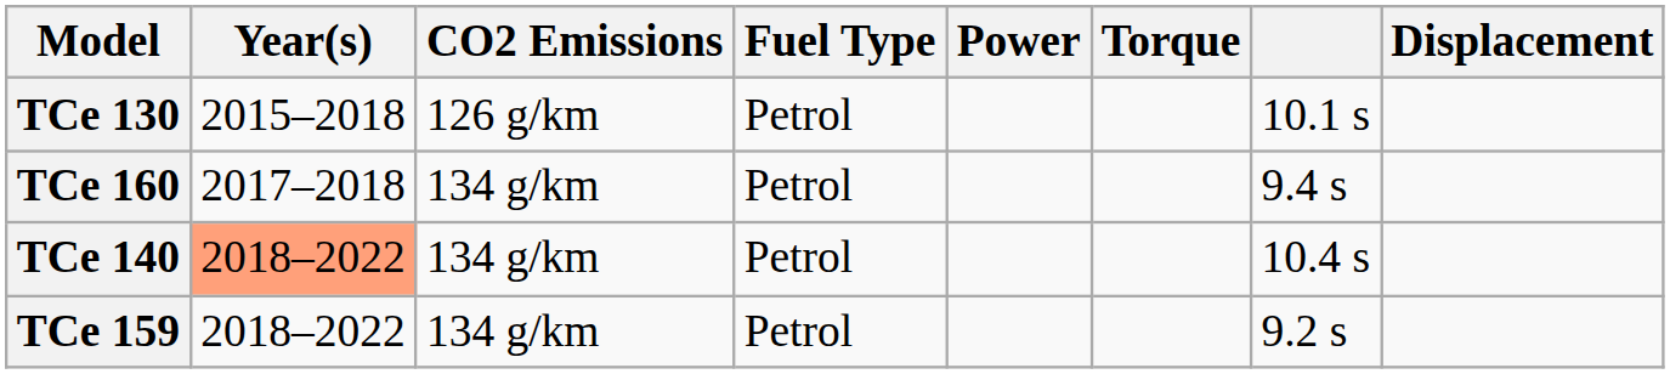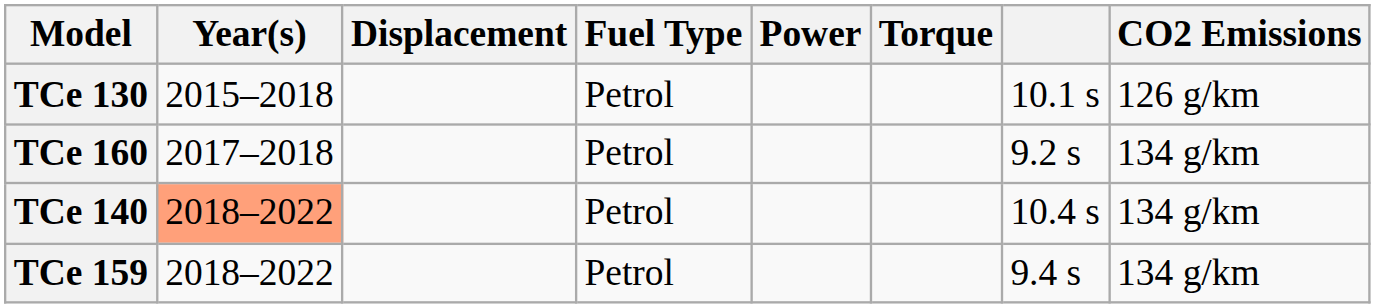 <table class="wikitable sortable collapsible">
 <tr>
 <th>Model</th>
 <th>Year(s)</th>
-<th>CO2 Emissions</th>
+<th>Displacement</th>
 <th>Fuel Type</th>
 <th>Power</th>
 <th>Torque</th>
 <th></th>
-<th>Displacement</th>
+<th>CO2 Emissions</th>
 </tr>
 <tr>
 <th>TCe 130</th>
 <td>2015–2018</td>
-<td>126 g/km</td>
+<td></td>
 <td>Petrol</td>
 <td></td>
 <td></td>
 <td>10.1 s</td>
-<td></td>
+<td>126 g/km</td>
 </tr>
 <tr>
 <th>TCe 160</th>
 <td>2017–2018</td>
+<td></td>
+<td>Petrol</td>
+<td></td>
+<td></td>
+<td>9.2 s</td>
 <td>134 g/km</td>
+</tr>
+<tr>
+<th>TCe 140</th>
+<td style="background: lightsalmon;">2018–2022</td>
+<td></td>
+<td>Petrol</td>
+<td></td>
+<td></td>
+<td>10.4 s</td>
+<td>134 g/km</td>
+</tr>
+<tr>
+<th>TCe 159</th>
+<td>2018–2022</td>
+<td></td>
 <td>Petrol</td>
 <td></td>
 <td></td>
 <td>9.4 s</td>
-<td></td>
-</tr>
-<tr>
-<th>TCe 140</th>
-<td style="background: lightsalmon;">2018–2022</td>
 <td>134 g/km</td>
-<td>Petrol</td>
-<td></td>
-<td></td>
-<td>10.4 s</td>
-<td></td>
-</tr>
-<tr>
-<th>TCe 159</th>
-<td>2018–2022</td>
-<td>134 g/km</td>
-<td>Petrol</td>
-<td></td>
-<td></td>
-<td>9.2 s</td>
-<td></td>
 </tr>
 </table>
